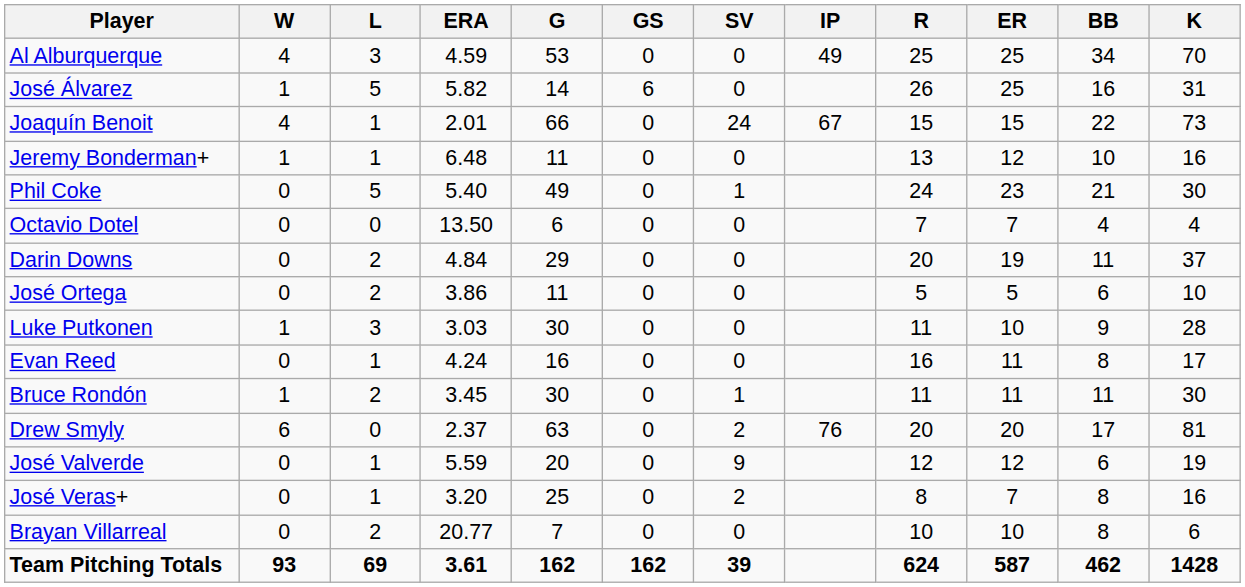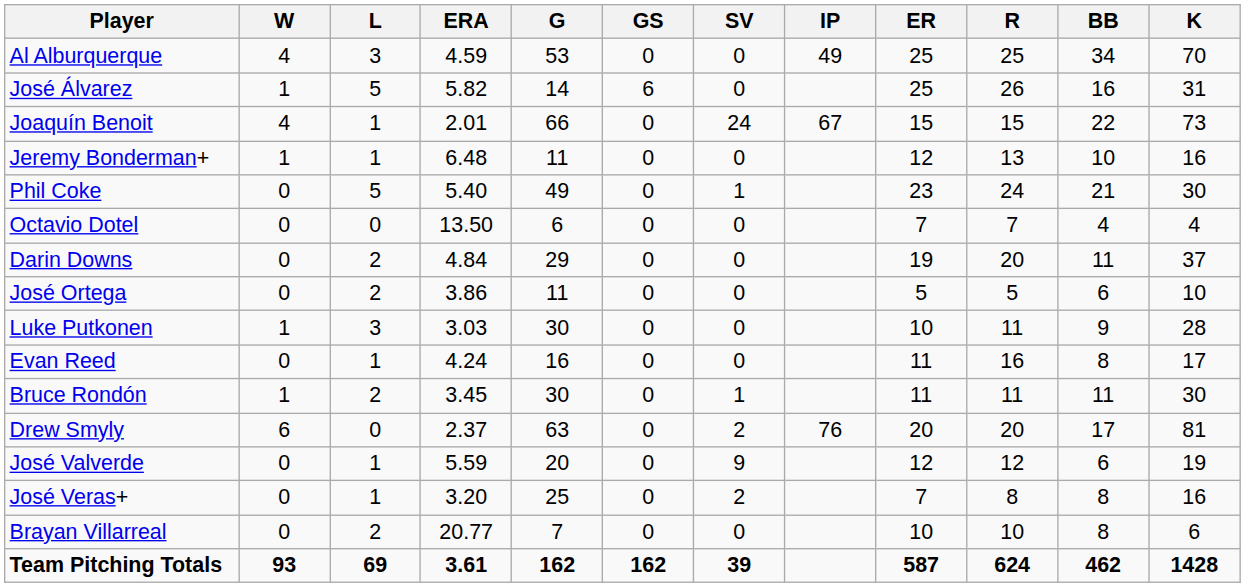 <table class="wikitable sortable" style="text-align:center">
 <tr>
 <th bgcolor="#DDDDFF" width="18%">Player</th>
 <th bgcolor="#DDDDFF" width="7%">W</th>
 <th bgcolor="#DDDDFF" width="7%">L</th>
 <th bgcolor="#DDDDFF" width="7%">ERA</th>
 <th bgcolor="#DDDDFF" width="7%">G</th>
 <th bgcolor="#DDDDFF" width="7%">GS</th>
 <th bgcolor="#DDDDFF" width="7%">SV</th>
 <th bgcolor="#DDDDFF" width="7%">IP</th>
+<th bgcolor="#DDDDFF" width="7%">ER</th>
 <th bgcolor="#DDDDFF" width="7%">R</th>
-<th bgcolor="#DDDDFF" width="7%">ER</th>
 <th bgcolor="#DDDDFF" width="7%">BB</th>
 <th bgcolor="#DDDDFF" width="7%">K</th>
 </tr>
 <tr>
 <td align=left><a href='#'>Al Alburquerque</a></td>
 <td>4</td>
 <td>3</td>
 <td>4.59</td>
 <td>53</td>
 <td>0</td>
 <td>0</td>
 <td>49</td>
 <td>25</td>
 <td>25</td>
 <td>34</td>
 <td>70</td>
 </tr>
 <tr>
 <td align=left><a href='#'>José Álvarez</a></td>
 <td>1</td>
 <td>5</td>
 <td>5.82</td>
 <td>14</td>
 <td>6</td>
 <td>0</td>
 <td></td>
+<td>25</td>
 <td>26</td>
-<td>25</td>
 <td>16</td>
 <td>31</td>
 </tr>
 <tr>
 <td align=left><a href='#'>Joaquín Benoit</a></td>
 <td>4</td>
 <td>1</td>
 <td>2.01</td>
 <td>66</td>
 <td>0</td>
 <td>24</td>
 <td>67</td>
 <td>15</td>
 <td>15</td>
 <td>22</td>
 <td>73</td>
 </tr>
 <tr>
 <td align=left><a href='#'>Jeremy Bonderman</a>+</td>
 <td>1</td>
 <td>1</td>
 <td>6.48</td>
 <td>11</td>
 <td>0</td>
 <td>0</td>
 <td></td>
+<td>12</td>
 <td>13</td>
-<td>12</td>
 <td>10</td>
 <td>16</td>
 </tr>
 <tr>
 <td align=left><a href='#'>Phil Coke</a></td>
 <td>0</td>
 <td>5</td>
 <td>5.40</td>
 <td>49</td>
 <td>0</td>
 <td>1</td>
 <td></td>
+<td>23</td>
 <td>24</td>
-<td>23</td>
 <td>21</td>
 <td>30</td>
 </tr>
 <tr>
 <td align=left><a href='#'>Octavio Dotel</a></td>
 <td>0</td>
 <td>0</td>
 <td>13.50</td>
 <td>6</td>
 <td>0</td>
 <td>0</td>
 <td></td>
 <td>7</td>
 <td>7</td>
 <td>4</td>
 <td>4</td>
 </tr>
 <tr>
 <td align=left><a href='#'>Darin Downs</a></td>
 <td>0</td>
 <td>2</td>
 <td>4.84</td>
 <td>29</td>
 <td>0</td>
 <td>0</td>
 <td></td>
+<td>19</td>
 <td>20</td>
-<td>19</td>
 <td>11</td>
 <td>37</td>
 </tr>
 <tr>
 <td align=left><a href='#'>José Ortega</a></td>
 <td>0</td>
 <td>2</td>
 <td>3.86</td>
 <td>11</td>
 <td>0</td>
 <td>0</td>
 <td></td>
 <td>5</td>
 <td>5</td>
 <td>6</td>
 <td>10</td>
 </tr>
 <tr>
 <td align=left><a href='#'>Luke Putkonen</a></td>
 <td>1</td>
 <td>3</td>
 <td>3.03</td>
 <td>30</td>
 <td>0</td>
 <td>0</td>
 <td></td>
+<td>10</td>
 <td>11</td>
-<td>10</td>
 <td>9</td>
 <td>28</td>
 </tr>
 <tr>
 <td align=left><a href='#'>Evan Reed</a></td>
 <td>0</td>
 <td>1</td>
 <td>4.24</td>
 <td>16</td>
 <td>0</td>
 <td>0</td>
 <td></td>
+<td>11</td>
 <td>16</td>
-<td>11</td>
 <td>8</td>
 <td>17</td>
 </tr>
 <tr>
 <td align=left><a href='#'>Bruce Rondón</a></td>
 <td>1</td>
 <td>2</td>
 <td>3.45</td>
 <td>30</td>
 <td>0</td>
 <td>1</td>
 <td></td>
 <td>11</td>
 <td>11</td>
 <td>11</td>
 <td>30</td>
 </tr>
 <tr>
 <td align=left><a href='#'>Drew Smyly</a></td>
 <td>6</td>
 <td>0</td>
 <td>2.37</td>
 <td>63</td>
 <td>0</td>
 <td>2</td>
 <td>76</td>
 <td>20</td>
 <td>20</td>
 <td>17</td>
 <td>81</td>
 </tr>
 <tr>
 <td align=left><a href='#'>José Valverde</a></td>
 <td>0</td>
 <td>1</td>
 <td>5.59</td>
 <td>20</td>
 <td>0</td>
 <td>9</td>
 <td></td>
 <td>12</td>
 <td>12</td>
 <td>6</td>
 <td>19</td>
 </tr>
 <tr>
 <td align=left><a href='#'>José Veras</a>+</td>
 <td>0</td>
 <td>1</td>
 <td>3.20</td>
 <td>25</td>
 <td>0</td>
 <td>2</td>
 <td></td>
+<td>7</td>
 <td>8</td>
-<td>7</td>
 <td>8</td>
 <td>16</td>
 </tr>
 <tr>
 <td align=left><a href='#'>Brayan Villarreal</a></td>
 <td>0</td>
 <td>2</td>
 <td>20.77</td>
 <td>7</td>
 <td>0</td>
 <td>0</td>
 <td></td>
 <td>10</td>
 <td>10</td>
 <td>8</td>
 <td>6</td>
 </tr>
 <tr>
 <td align=left><strong>Team Pitching Totals</strong></td>
 <td><strong>93</strong></td>
 <td><strong>69</strong></td>
 <td><strong>3.61</strong></td>
 <td><strong>162</strong></td>
 <td><strong>162</strong></td>
 <td><strong>39</strong></td>
 <td><strong></strong></td>
+<td><strong>587</strong></td>
 <td><strong>624</strong></td>
-<td><strong>587</strong></td>
 <td><strong>462</strong></td>
 <td><strong>1428</strong></td>
 </tr>
 </table>
